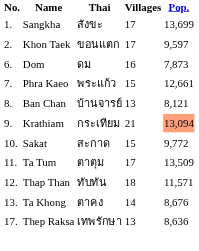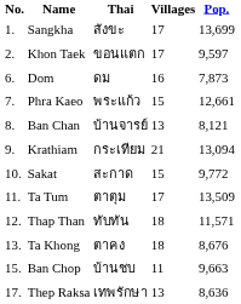 <table>
 <tr>
 <th>No.</th>
 <th>Name</th>
 <th>Thai</th>
 <th>Villages</th>
 <th><a href='#'>Pop.</a></th>
 </tr>
 <tr>
 <td>1.</td>
 <td>Sangkha</td>
 <td>สังขะ</td>
 <td>17</td>
 <td>13,699</td>
 </tr>
 <tr>
 <td>2.</td>
 <td>Khon Taek</td>
 <td>ขอนแตก</td>
 <td>17</td>
 <td>9,597</td>
 </tr>
 <tr>
 <td>6.</td>
 <td>Dom</td>
 <td>ดม</td>
 <td>16</td>
 <td>7,873</td>
 </tr>
 <tr>
 <td>7.</td>
 <td>Phra Kaeo</td>
 <td>พระแก้ว</td>
 <td>15</td>
 <td>12,661</td>
 </tr>
 <tr>
 <td>8.</td>
 <td>Ban Chan</td>
 <td>บ้านจารย์</td>
 <td>13</td>
 <td>8,121</td>
 </tr>
 <tr>
 <td>9.</td>
 <td>Krathiam</td>
 <td>กระเทียม</td>
 <td>21</td>
-<td style="background: lightsalmon;">13,094</td>
+<td>13,094</td>
 </tr>
 <tr>
 <td>10.</td>
 <td>Sakat</td>
 <td>สะกาด</td>
 <td>15</td>
 <td>9,772</td>
 </tr>
 <tr>
 <td>11.</td>
 <td>Ta Tum</td>
 <td>ตาตุม</td>
 <td>17</td>
 <td>13,509</td>
 </tr>
 <tr>
 <td>12.</td>
 <td>Thap Than</td>
 <td>ทับทัน</td>
 <td>18</td>
 <td>11,571</td>
 </tr>
 <tr>
 <td>13.</td>
 <td>Ta Khong</td>
 <td>ตาคง</td>
-<td>14</td>
+<td>18</td>
 <td>8,676</td>
+</tr>
+<tr>
+<td>15.</td>
+<td>Ban Chop</td>
+<td>บ้านชบ</td>
+<td>11</td>
+<td>9,663</td>
 </tr>
 <tr>
 <td>17.</td>
 <td>Thep Raksa</td>
 <td>เทพรักษา</td>
 <td>13</td>
 <td>8,636</td>
 </tr>
 </table>
